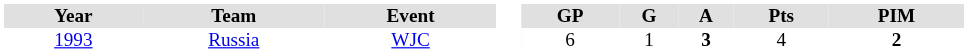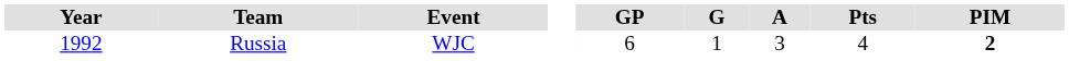 <table border="0" cellpadding="1" cellspacing="0" style="text-align:center; width:50em">
 <tr ALIGN="center" bgcolor="#e0e0e0">
 <th>Year</th>
 <th>Team</th>
 <th>Event</th>
 <th rowspan="99" bgcolor="#ffffff"> </th>
 <th>GP</th>
 <th>G</th>
 <th>A</th>
 <th>Pts</th>
 <th>PIM</th>
 </tr>
 <tr>
-<td><a href='#'>1993</a></td>
+<td><a href='#'>1992</a></td>
 <td><a href='#'>Russia</a></td>
 <td><a href='#'>WJC</a></td>
 <td>6</td>
 <td>1</td>
-<td><strong>3</strong></td>
+<td>3</td>
 <td>4</td>
 <td><strong>2</strong></td>
 </tr>
 </table>
